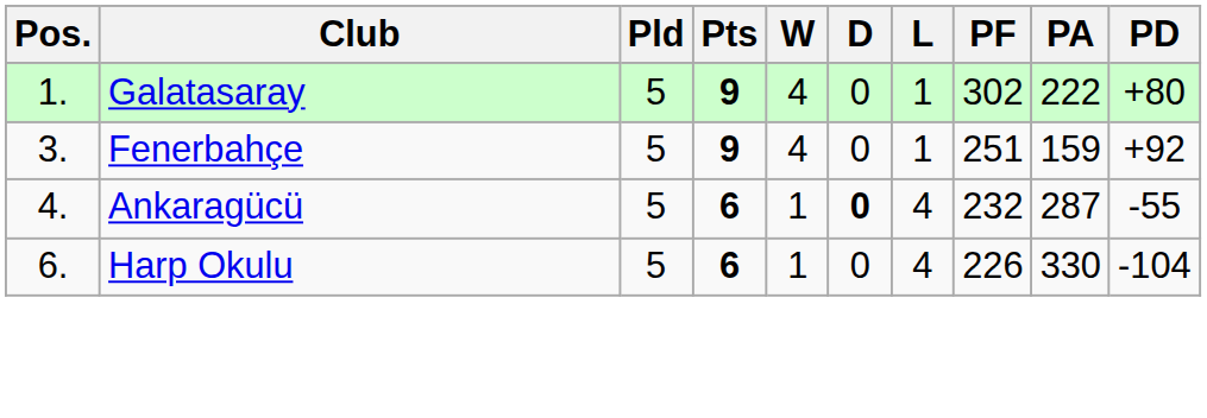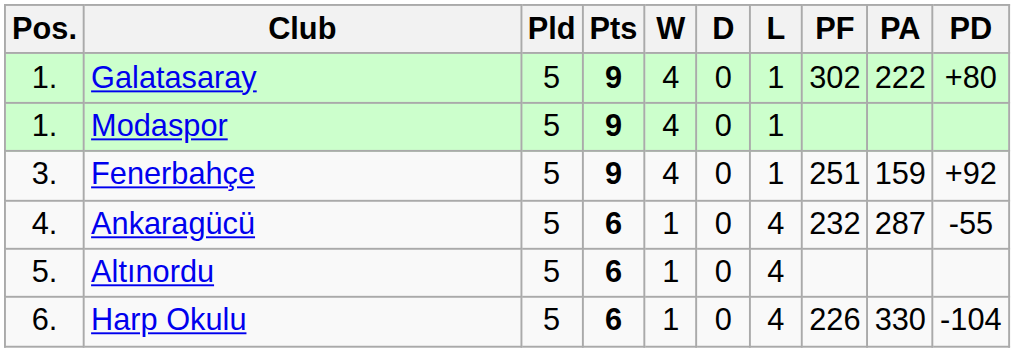 <table class="wikitable" style="text-align:center">
 <tr>
 <th width=15>Pos.</th>
 <th width=220>Club</th>
 <th width=20>Pld</th>
 <th width=20>Pts</th>
 <th width=20>W</th>
 <th width=20>D</th>
 <th width=20>L</th>
 <th width=20>PF</th>
 <th width=20>PA</th>
 <th width=20>PD</th>
 </tr>
 <tr style="background: #ccffcc;">
 <td>1.</td>
 <td align=left><a href='#'>Galatasaray</a></td>
 <td>5</td>
 <td><strong>9</strong></td>
 <td>4</td>
 <td>0</td>
 <td>1</td>
 <td>302</td>
 <td>222</td>
 <td>+80</td>
 </tr>
+<tr style="background: #ccffcc;">
+<td>1.</td>
+<td align=left><a href='#'>Modaspor</a></td>
+<td>5</td>
+<td><strong>9</strong></td>
+<td>4</td>
+<td>0</td>
+<td>1</td>
+<td></td>
+<td></td>
+<td></td>
+</tr>
 <tr>
 <td>3.</td>
 <td align=left><a href='#'>Fenerbahçe</a></td>
 <td>5</td>
 <td><strong>9</strong></td>
 <td>4</td>
 <td>0</td>
 <td>1</td>
 <td>251</td>
 <td>159</td>
 <td>+92</td>
 </tr>
 <tr>
 <td>4.</td>
 <td align=left><a href='#'>Ankaragücü</a></td>
 <td>5</td>
 <td><strong>6</strong></td>
 <td>1</td>
-<td><strong>0</strong></td>
+<td>0</td>
 <td>4</td>
 <td>232</td>
 <td>287</td>
 <td>-55</td>
+</tr>
+<tr>
+<td>5.</td>
+<td align=left><a href='#'>Altınordu</a></td>
+<td>5</td>
+<td><strong>6</strong></td>
+<td>1</td>
+<td>0</td>
+<td>4</td>
+<td></td>
+<td></td>
+<td></td>
 </tr>
 <tr>
 <td>6.</td>
 <td align=left><a href='#'>Harp Okulu</a></td>
 <td>5</td>
 <td><strong>6</strong></td>
 <td>1</td>
 <td>0</td>
 <td>4</td>
 <td>226</td>
 <td>330</td>
 <td>-104</td>
 </tr>
 </table>
